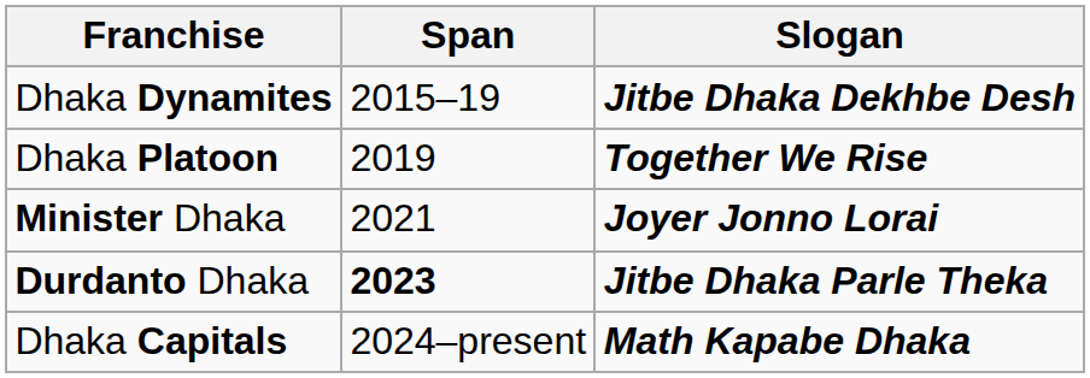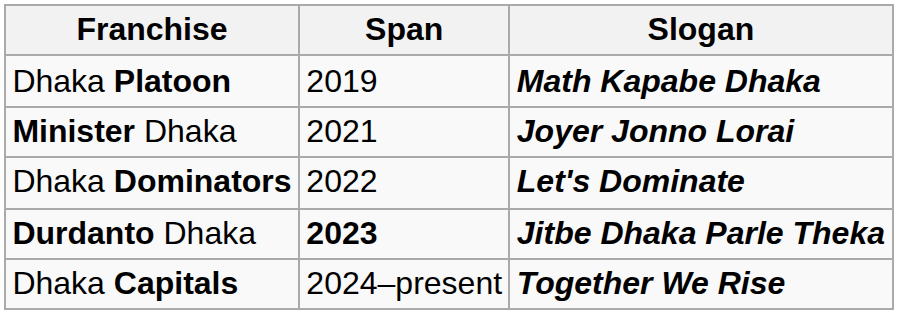 <table class="wikitable">
 <tr>
 <th>Franchise</th>
 <th>Span</th>
 <th>Slogan</th>
 </tr>
 <tr>
-<td>Dhaka <strong>Dynamites</strong></td>
-<td>2015–19</td>
-<td><strong><em>Jitbe Dhaka Dekhbe Desh</em></strong></td>
-</tr>
-<tr>
 <td>Dhaka <strong>Platoon</strong></td>
 <td>2019</td>
-<td><strong><em>Together We Rise</em></strong></td>
+<td><strong><em>Math Kapabe Dhaka</em></strong></td>
 </tr>
 <tr>
 <td><strong>Minister</strong> Dhaka</td>
 <td>2021</td>
 <td><strong><em>Joyer Jonno Lorai</em></strong></td>
+</tr>
+<tr>
+<td>Dhaka <strong>Dominators</strong></td>
+<td>2022</td>
+<td><strong><em>Let's Dominate</em></strong></td>
 </tr>
 <tr>
 <td><strong>Durdanto</strong> Dhaka</td>
 <td><strong>2023</strong></td>
 <td><strong><em>Jitbe Dhaka Parle Theka</em></strong></td>
 </tr>
 <tr>
 <td>Dhaka <strong>Capitals</strong></td>
 <td>2024–present</td>
-<td><strong><em>Math Kapabe Dhaka</em></strong></td>
+<td><strong><em>Together We Rise</em></strong></td>
 </tr>
 </table>
